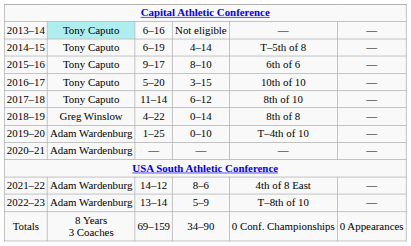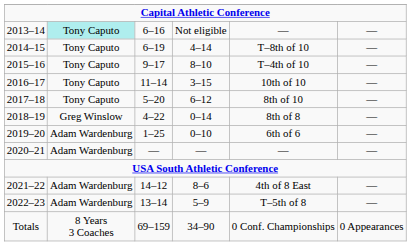 <table class="wikitable sortable" style="text-align:center">
 <tr>
 </tr>
 <tr>
 <td colspan=6  style="text-align:center"><strong><a href='#'>Capital Athletic Conference</a></strong></td>
 </tr>
 <tr>
 <td>2013–14</td>
 <td style="background: paleturquoise;">Tony Caputo</td>
 <td>6–16</td>
 <td>Not eligible</td>
 <td>—</td>
 <td>—</td>
 </tr>
 <tr>
 <td>2014–15</td>
 <td>Tony Caputo</td>
 <td>6–19</td>
 <td>4–14</td>
-<td>T–5th of 8</td>
+<td>T–8th of 10</td>
 <td>—</td>
 </tr>
 <tr>
 <td>2015–16</td>
 <td>Tony Caputo</td>
 <td>9–17</td>
 <td>8–10</td>
-<td>6th of 6</td>
+<td>T–4th of 10</td>
 <td>—</td>
 </tr>
 <tr>
 <td>2016–17</td>
 <td>Tony Caputo</td>
-<td>5–20</td>
+<td>11–14</td>
 <td>3–15</td>
 <td>10th of 10</td>
 <td>—</td>
 </tr>
 <tr>
 <td>2017–18</td>
 <td>Tony Caputo</td>
-<td>11–14</td>
+<td>5–20</td>
 <td>6–12</td>
 <td>8th of 10</td>
 <td>—</td>
 </tr>
 <tr>
 <td>2018–19</td>
 <td>Greg Winslow</td>
 <td>4–22</td>
 <td>0–14</td>
 <td>8th of 8</td>
 <td>—</td>
 </tr>
 <tr>
 <td>2019–20</td>
 <td>Adam Wardenburg</td>
 <td>1–25</td>
 <td>0–10</td>
-<td>T–4th of 10</td>
+<td>6th of 6</td>
 <td>—</td>
 </tr>
 <tr>
 <td>2020–21</td>
 <td>Adam Wardenburg</td>
 <td>—</td>
 <td>—</td>
 <td>—</td>
 <td>—</td>
 </tr>
 <tr>
 <td colspan=6  style="text-align:center"><strong><a href='#'>USA South Athletic Conference</a></strong></td>
 </tr>
 <tr>
 <td>2021–22</td>
 <td>Adam Wardenburg</td>
 <td>14–12</td>
 <td>8–6</td>
 <td>4th of 8 East</td>
 <td>—</td>
 </tr>
 <tr>
 <td>2022–23</td>
 <td>Adam Wardenburg</td>
 <td>13–14</td>
 <td>5–9</td>
-<td>T–8th of 10</td>
+<td>T–5th of 8</td>
 <td>—</td>
 </tr>
 <tr>
 <td>Totals</td>
 <td>8 Years<br>3 Coaches</td>
 <td>69–159</td>
 <td>34–90</td>
 <td>0 Conf. Championships</td>
 <td>0 Appearances</td>
 </tr>
 </table>
